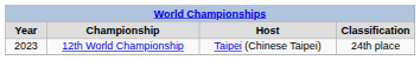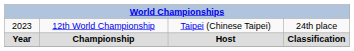 <table class="wikitable" style=font-size:90%>
 <tr align=center style="background:#B0C4DE;">
 <td colspan=4><strong><a href='#'>World Championships</a></strong></td>
+</tr>
+<tr align=center>
+<td>2023</td>
+<td><a href='#'>12th World Championship</a></td>
+<td><a href='#'>Taipei</a> (Chinese Taipei)</td>
+<td align="center">24th place</td>
 </tr>
 <tr align=center bgcolor="#dddddd">
 <td width=50><strong>Year</strong></td>
 <td width=200><strong>Championship</strong></td>
 <td width=180><strong>Host</strong></td>
 <td width=100><strong>Classification</strong></td>
 </tr>
 <tr align=center>
-<td>2023</td>
-<td><a href='#'>12th World Championship</a></td>
-<td><a href='#'>Taipei</a> (Chinese Taipei)</td>
-<td align="center">24th place</td>
-</tr>
-<tr align=center>
 </tr>
 </table>
